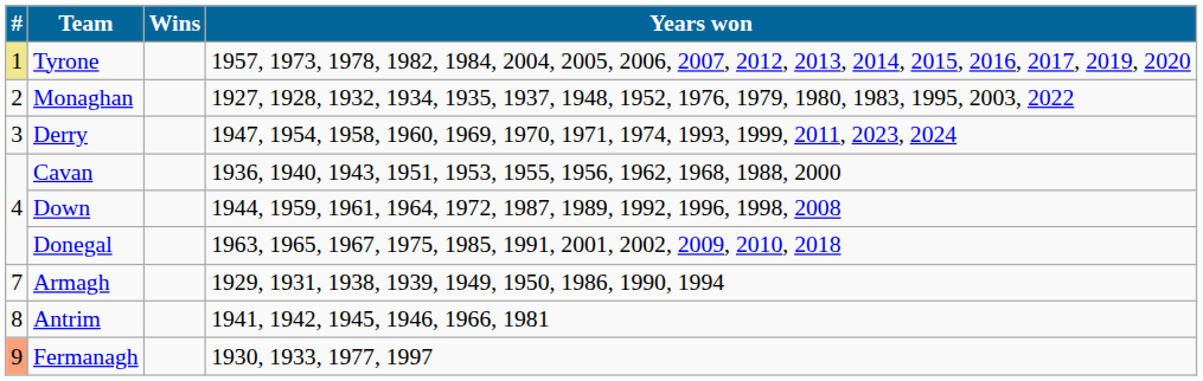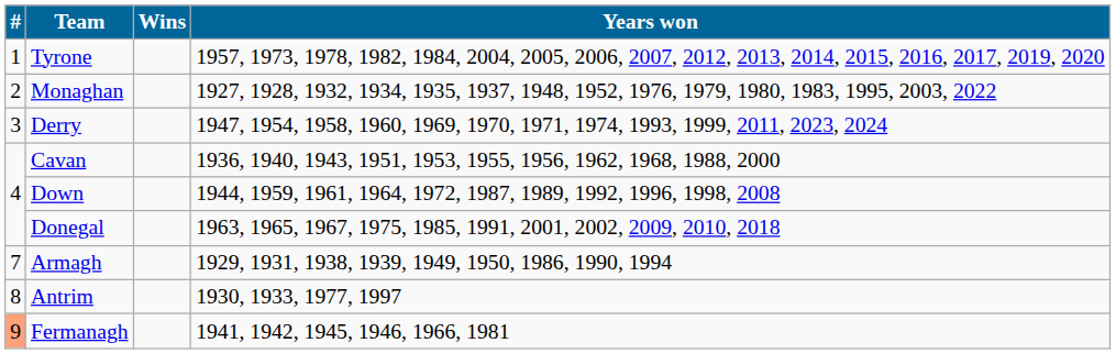 <table class="wikitable">
 <tr>
 <th style="background:#069; color:white;">#</th>
 <th style="background:#069; color:white;">Team</th>
 <th style="background:#069; color:white;">Wins</th>
 <th style="background:#069; color:white;">Years won</th>
 </tr>
 <tr>
-<td rowspan="1" style="background: khaki;">1</td>
+<td rowspan="1">1</td>
 <td> <a href='#'>Tyrone</a></td>
 <td></td>
 <td>1957, 1973, 1978, 1982, 1984, 2004, 2005, 2006, <a href='#'>2007</a>, <a href='#'>2012</a>, <a href='#'>2013</a>, <a href='#'>2014</a>, <a href='#'>2015</a>, <a href='#'>2016</a>, <a href='#'>2017</a>, <a href='#'>2019</a>, <a href='#'>2020</a></td>
 </tr>
 <tr>
 <td>2</td>
 <td> <a href='#'>Monaghan</a></td>
 <td></td>
 <td>1927, 1928, 1932, 1934, 1935, 1937, 1948, 1952, 1976, 1979, 1980, 1983, 1995, 2003, <a href='#'>2022</a></td>
 </tr>
 <tr>
 <td>3</td>
 <td> <a href='#'>Derry</a></td>
 <td></td>
 <td>1947, 1954, 1958, 1960, 1969, 1970, 1971, 1974, 1993, 1999, <a href='#'>2011</a>, <a href='#'>2023</a>, <a href='#'>2024</a></td>
 </tr>
 <tr>
 <td rowspan="3">4</td>
 <td> <a href='#'>Cavan</a></td>
 <td></td>
 <td>1936, 1940, 1943, 1951, 1953, 1955, 1956, 1962, 1968, 1988, 2000</td>
 </tr>
 <tr>
 <td> <a href='#'>Down</a></td>
 <td></td>
 <td>1944, 1959, 1961, 1964, 1972, 1987, 1989, 1992, 1996, 1998, <a href='#'>2008</a></td>
 </tr>
 <tr>
 <td> <a href='#'>Donegal</a></td>
 <td></td>
 <td>1963, 1965, 1967, 1975, 1985, 1991, 2001, 2002, <a href='#'>2009</a>, <a href='#'>2010</a>, <a href='#'>2018</a></td>
 </tr>
 <tr>
 <td>7</td>
 <td> <a href='#'>Armagh</a></td>
 <td></td>
 <td>1929, 1931, 1938, 1939, 1949, 1950, 1986, 1990, 1994</td>
 </tr>
 <tr>
 <td>8</td>
 <td> <a href='#'>Antrim</a></td>
 <td></td>
-<td>1941, 1942, 1945, 1946, 1966, 1981</td>
+<td>1930, 1933, 1977, 1997</td>
 </tr>
 <tr>
 <td style="background: lightsalmon;">9</td>
 <td> <a href='#'>Fermanagh</a></td>
 <td></td>
-<td>1930, 1933, 1977, 1997</td>
+<td>1941, 1942, 1945, 1946, 1966, 1981</td>
 </tr>
 </table>
